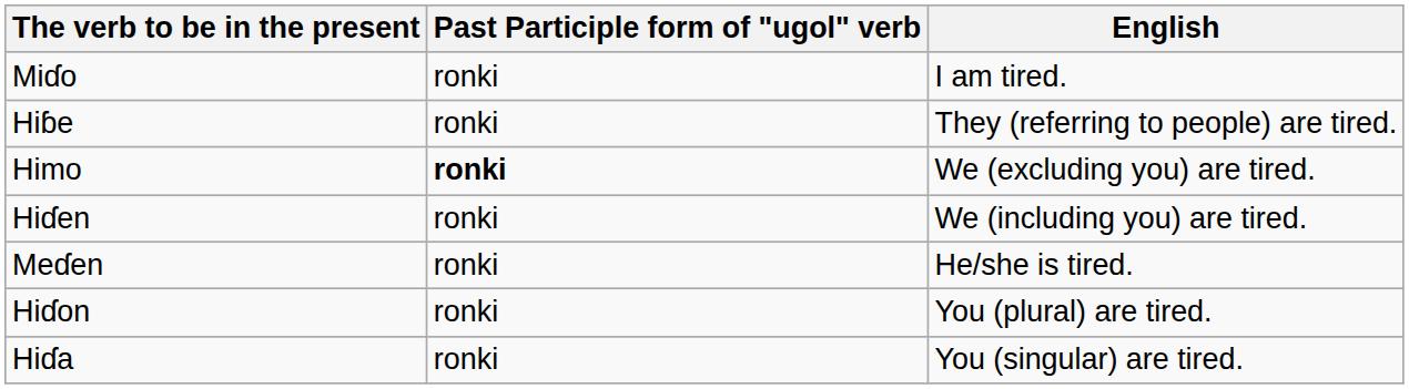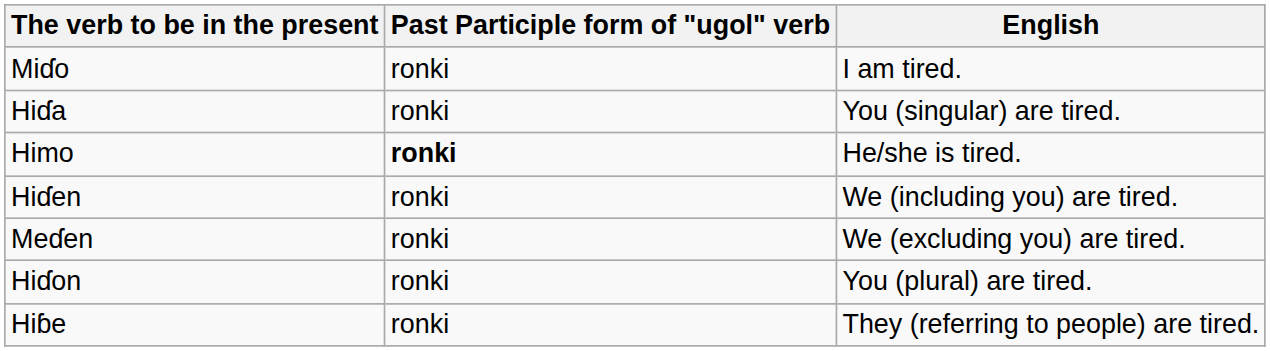 <table class="wikitable">
 <tr>
 <th>The verb to be in the present</th>
 <th>Past Participle form of "ugol" verb</th>
 <th>English</th>
 </tr>
 <tr>
 <td>Miɗo</td>
 <td>ronki</td>
 <td>I am tired.</td>
 </tr>
 <tr>
-<td>Hiɓe</td>
+<td>Hiɗa</td>
 <td>ronki</td>
-<td>They (referring to people) are tired.</td>
+<td>You (singular) are tired.</td>
 </tr>
 <tr>
 <td>Himo</td>
 <td><strong>ronki</strong></td>
-<td>We (excluding you) are tired.</td>
+<td>He/she is tired.</td>
 </tr>
 <tr>
 <td>Hiɗen</td>
 <td>ronki</td>
 <td>We (including you) are tired.</td>
 </tr>
 <tr>
 <td>Meɗen</td>
 <td>ronki</td>
-<td>He/she is tired.</td>
+<td>We (excluding you) are tired.</td>
 </tr>
 <tr>
 <td>Hiɗon</td>
 <td>ronki</td>
 <td>You (plural) are tired.</td>
 </tr>
 <tr>
-<td>Hiɗa</td>
+<td>Hiɓe</td>
 <td>ronki</td>
-<td>You (singular) are tired.</td>
+<td>They (referring to people) are tired.</td>
 </tr>
 </table>
